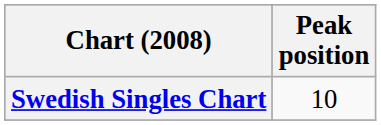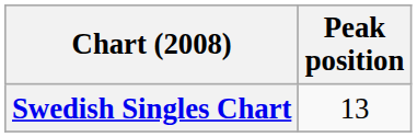 <table class="wikitable plainrowheaders">
 <tr>
 <th scope="col">Chart (2008)</th>
 <th scope="col">Peak<br>position</th>
 </tr>
 <tr>
 <th scope="row"><a href='#'>Swedish Singles Chart</a></th>
-<td style="text-align:center;">10</td>
+<td style="text-align:center;">13</td>
 </tr>
 </table>
